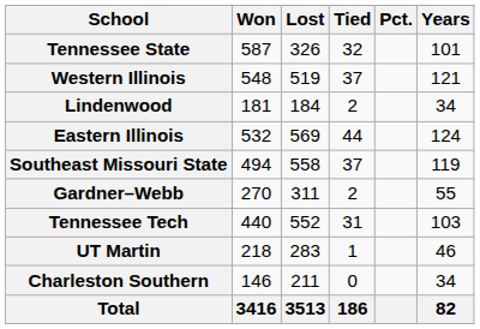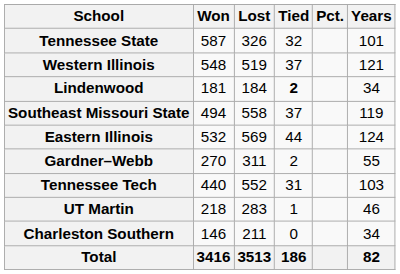 <table class="wikitable sortable plainrowheaders" style="text-align: center;">
 <tr>
 </tr>
 <tr>
 <th scope="col">School</th>
 <th scope="col">Won</th>
 <th scope="col">Lost</th>
 <th scope="col">Tied</th>
 <th scope="col">Pct.</th>
 <th scope="col">Years</th>
 </tr>
 <tr>
 <th scope="row">Tennessee State</th>
 <td>587</td>
 <td>326</td>
 <td>32</td>
 <td></td>
 <td>101</td>
 </tr>
 <tr>
 <th scope="row">Western Illinois</th>
 <td>548</td>
 <td>519</td>
 <td>37</td>
 <td></td>
 <td>121</td>
 </tr>
 <tr>
 <th scope="row">Lindenwood</th>
 <td>181</td>
 <td>184</td>
-<td>2</td>
+<td><strong>2</strong></td>
 <td></td>
 <td>34</td>
+</tr>
+<tr>
+<th scope="row">Southeast Missouri State</th>
+<td>494</td>
+<td>558</td>
+<td>37</td>
+<td></td>
+<td>119</td>
 </tr>
 <tr>
 <th scope="row">Eastern Illinois</th>
 <td>532</td>
 <td>569</td>
 <td>44</td>
 <td></td>
 <td>124</td>
-</tr>
-<tr>
-<th scope="row">Southeast Missouri State</th>
-<td>494</td>
-<td>558</td>
-<td>37</td>
-<td></td>
-<td>119</td>
 </tr>
 <tr>
 <th scope="row">Gardner–Webb</th>
 <td>270</td>
 <td>311</td>
 <td>2</td>
 <td></td>
 <td>55</td>
 </tr>
 <tr>
 <th scope="row">Tennessee Tech</th>
 <td>440</td>
 <td>552</td>
 <td>31</td>
 <td></td>
 <td>103</td>
 </tr>
 <tr>
 <th scope="row">UT Martin</th>
 <td>218</td>
 <td>283</td>
 <td>1</td>
 <td></td>
 <td>46</td>
 </tr>
 <tr>
 <th scope="row">Charleston Southern</th>
 <td>146</td>
 <td>211</td>
 <td>0</td>
 <td></td>
 <td>34</td>
 </tr>
 <tr>
 <th scope="row" style="font-weight: bold;">Total</th>
 <th scope="col">3416</th>
 <th scope="col">3513</th>
 <th scope="col">186</th>
 <th scope="col"></th>
 <th scope="col">82</th>
 </tr>
 </table>
